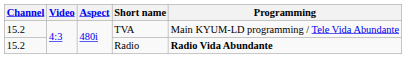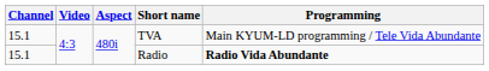 <table class="wikitable">
 <tr>
 <th><a href='#'>Channel</a></th>
 <th><a href='#'>Video</a></th>
 <th><a href='#'>Aspect</a></th>
 <th>Short name</th>
 <th>Programming</th>
 </tr>
 <tr>
-<td>15.2</td>
+<td>15.1</td>
 <td rowspan=2><a href='#'>4:3</a></td>
 <td rowspan=2><a href='#'>480i</a></td>
 <td>TVA</td>
 <td>Main KYUM-LD programming / <a href='#'>Tele Vida Abundante</a></td>
 </tr>
 <tr>
-<td>15.2</td>
+<td>15.1</td>
 <td>Radio</td>
 <td><strong>Radio Vida Abundante</strong></td>
 </tr>
 </table>
